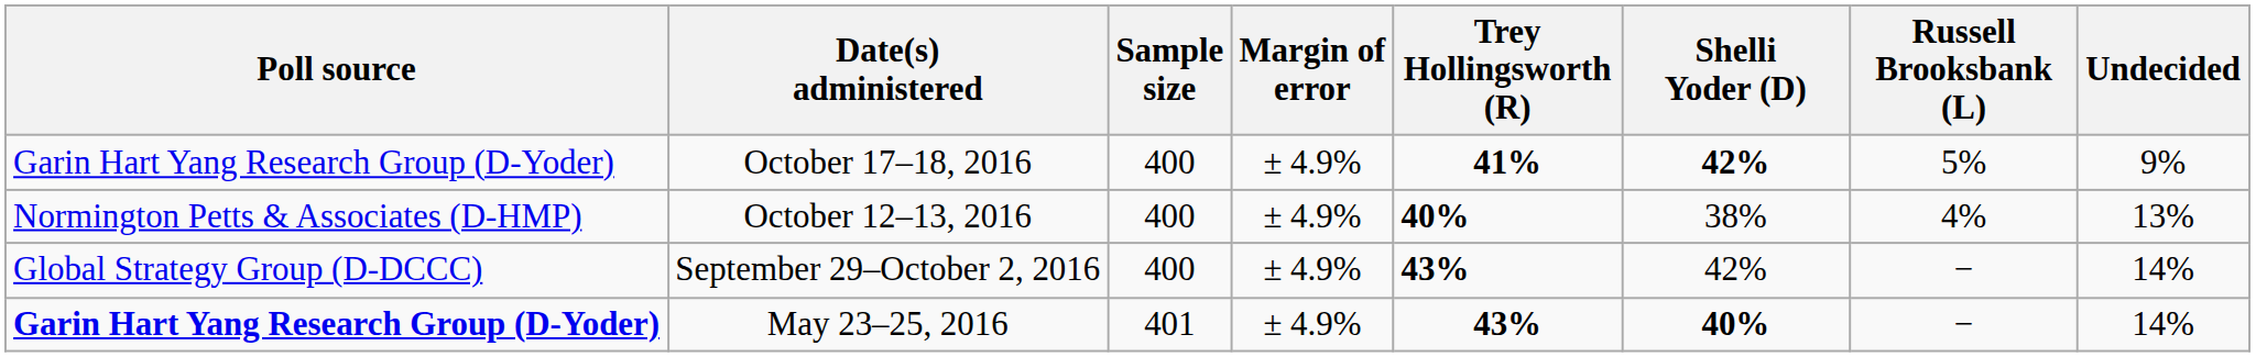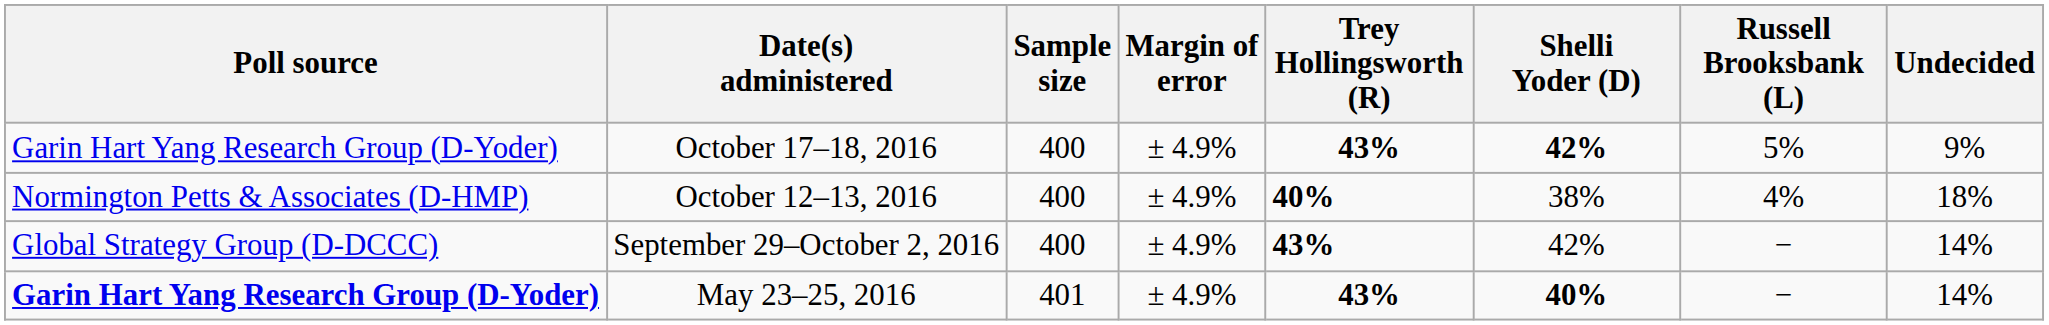 <table class="wikitable">
 <tr>
 <th>Poll source</th>
 <th>Date(s)<br>administered</th>
 <th>Sample<br>size</th>
 <th>Margin of<br>error</th>
 <th style="width:100px;">Trey<br>Hollingsworth (R)</th>
 <th style="width:100px;">Shelli<br>Yoder (D)</th>
 <th style="width:100px;">Russell<br>Brooksbank (L)</th>
 <th>Undecided</th>
 </tr>
 <tr>
 <td><a href='#'>Garin Hart Yang Research Group (D-Yoder)</a></td>
 <td align=center>October 17–18, 2016</td>
 <td align=center>400</td>
 <td align=center>± 4.9%</td>
-<td align=center><strong>41%</strong></td>
+<td align=center><strong>43%</strong></td>
 <td align=center><strong>42%</strong></td>
 <td align=center>5%</td>
 <td align=center>9%</td>
 </tr>
 <tr>
 <td><a href='#'>Normington Petts & Associates (D-HMP)</a></td>
 <td align=center>October 12–13, 2016</td>
 <td align=center>400</td>
 <td align=center>± 4.9%</td>
 <td><strong>40%</strong></td>
 <td align=center>38%</td>
 <td align=center>4%</td>
-<td align=center>13%</td>
+<td align=center>18%</td>
 </tr>
 <tr>
 <td><a href='#'>Global Strategy Group (D-DCCC)</a></td>
 <td align=center>September 29–October 2, 2016</td>
 <td align=center>400</td>
 <td align=center>± 4.9%</td>
 <td><strong>43%</strong></td>
 <td align=center>42%</td>
 <td align=center>−</td>
 <td align=center>14%</td>
 </tr>
 <tr>
 <td><strong><a href='#'>Garin Hart Yang Research Group (D-Yoder)</a></strong></td>
 <td align=center>May 23–25, 2016</td>
 <td align=center>401</td>
 <td align=center>± 4.9%</td>
 <td align=center><strong>43%</strong></td>
 <td align=center><strong>40%</strong></td>
 <td align=center>−</td>
 <td align=center>14%</td>
 </tr>
 </table>
